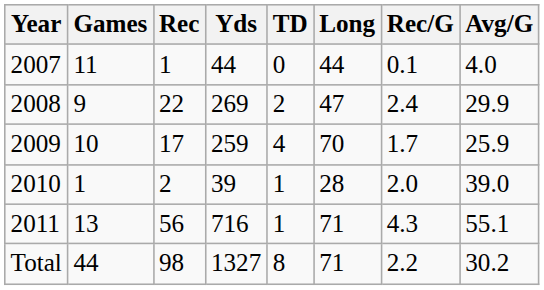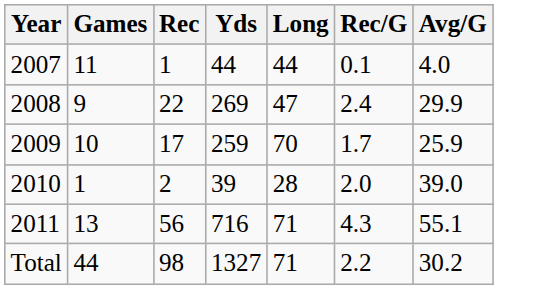 <table class="wikitable">
 <tr>
 <th>Year</th>
 <th>Games</th>
 <th>Rec</th>
 <th>Yds</th>
-<th>TD</th>
 <th>Long</th>
 <th>Rec/G</th>
 <th>Avg/G</th>
 </tr>
 <tr>
 <td>2007</td>
 <td>11</td>
 <td>1</td>
 <td>44</td>
-<td>0</td>
 <td>44</td>
 <td>0.1</td>
 <td>4.0</td>
 </tr>
 <tr>
 <td>2008</td>
 <td>9</td>
 <td>22</td>
 <td>269</td>
-<td>2</td>
 <td>47</td>
 <td>2.4</td>
 <td>29.9</td>
 </tr>
 <tr>
 <td>2009</td>
 <td>10</td>
 <td>17</td>
 <td>259</td>
-<td>4</td>
 <td>70</td>
 <td>1.7</td>
 <td>25.9</td>
 </tr>
 <tr>
 <td>2010</td>
 <td>1</td>
 <td>2</td>
 <td>39</td>
-<td>1</td>
 <td>28</td>
 <td>2.0</td>
 <td>39.0</td>
 </tr>
 <tr>
 <td>2011</td>
 <td>13</td>
 <td>56</td>
 <td>716</td>
-<td>1</td>
 <td>71</td>
 <td>4.3</td>
 <td>55.1</td>
 </tr>
 <tr>
 <td>Total</td>
 <td>44</td>
 <td>98</td>
 <td>1327</td>
-<td>8</td>
 <td>71</td>
 <td>2.2</td>
 <td>30.2</td>
 </tr>
 </table>
